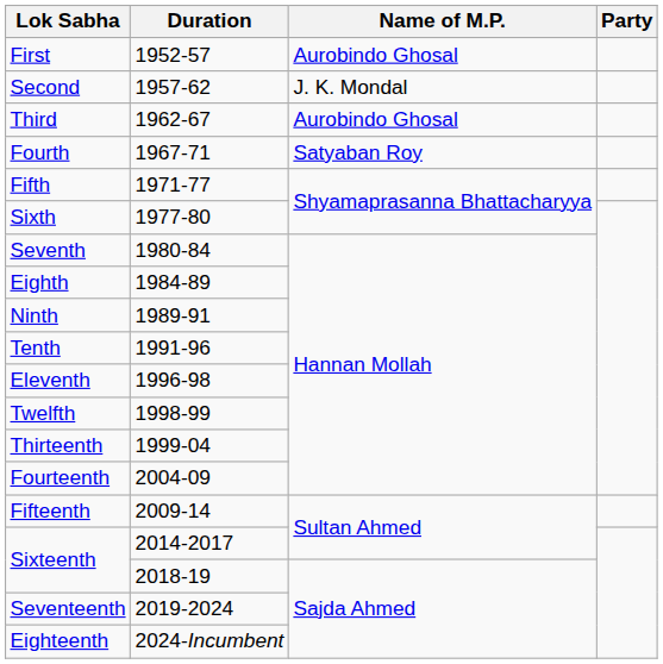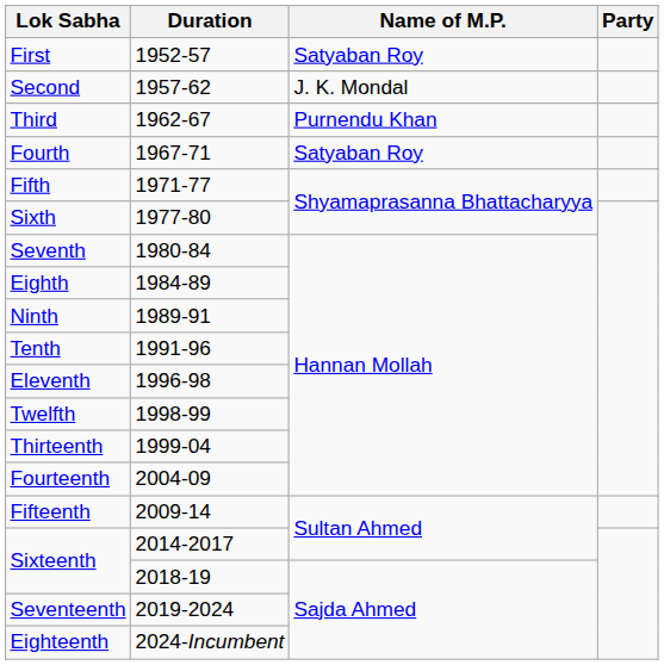 <table class="wikitable">
 <tr>
 <th>Lok Sabha</th>
 <th>Duration</th>
 <th>Name of M.P.</th>
 <th colspan=2>Party</th>
 </tr>
 <tr>
 <td><a href='#'>First</a></td>
 <td>1952-57</td>
-<td><a href='#'>Aurobindo Ghosal</a></td>
+<td><a href='#'>Satyaban Roy</a></td>
 <td></td>
 </tr>
 <tr>
 <td><a href='#'>Second</a></td>
 <td>1957-62</td>
 <td>J. K. Mondal</td>
 <td></td>
 </tr>
 <tr>
 <td><a href='#'>Third</a></td>
 <td>1962-67</td>
-<td><a href='#'>Aurobindo Ghosal</a></td>
+<td><a href='#'>Purnendu Khan</a></td>
 <td> </td>
 </tr>
 <tr>
 <td><a href='#'>Fourth</a></td>
 <td>1967-71</td>
 <td><a href='#'>Satyaban Roy</a></td>
 </tr>
 <tr>
 <td><a href='#'>Fifth</a></td>
 <td>1971-77</td>
 <td rowspan="2"><a href='#'>Shyamaprasanna Bhattacharyya</a></td>
 <td><br></td>
 </tr>
 <tr>
 <td><a href='#'>Sixth</a></td>
 <td>1977-80</td>
 </tr>
 <tr>
 <td><a href='#'>Seventh</a></td>
 <td>1980-84</td>
 <td rowspan="8"><a href='#'>Hannan Mollah</a></td>
 </tr>
 <tr>
 <td><a href='#'>Eighth</a></td>
 <td>1984-89</td>
 </tr>
 <tr>
 <td><a href='#'>Ninth</a></td>
 <td>1989-91</td>
 </tr>
 <tr>
 <td><a href='#'>Tenth</a></td>
 <td>1991-96</td>
 </tr>
 <tr>
 <td><a href='#'>Eleventh</a></td>
 <td>1996-98</td>
 </tr>
 <tr>
 <td><a href='#'>Twelfth</a></td>
 <td>1998-99</td>
 </tr>
 <tr>
 <td><a href='#'>Thirteenth</a></td>
 <td>1999-04</td>
 </tr>
 <tr>
 <td><a href='#'>Fourteenth</a></td>
 <td>2004-09</td>
 </tr>
 <tr>
 <td><a href='#'>Fifteenth</a></td>
 <td>2009-14</td>
 <td rowspan="2"><a href='#'>Sultan Ahmed</a></td>
 <td></td>
 </tr>
 <tr>
 <td rowspan="2"><a href='#'>Sixteenth</a></td>
 <td>2014-2017</td>
 </tr>
 <tr>
 <td>2018-19</td>
 <td rowspan="3"><a href='#'>Sajda Ahmed</a></td>
 </tr>
 <tr>
 <td><a href='#'>Seventeenth</a></td>
 <td>2019-2024</td>
 </tr>
 <tr>
 <td><a href='#'>Eighteenth</a></td>
 <td>2024-<em>Incumbent</em></td>
 </tr>
 </table>
